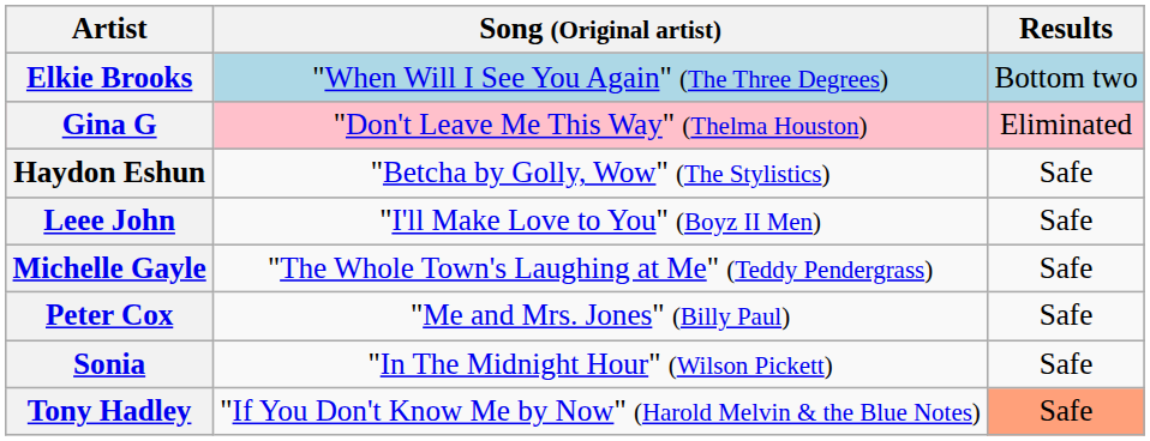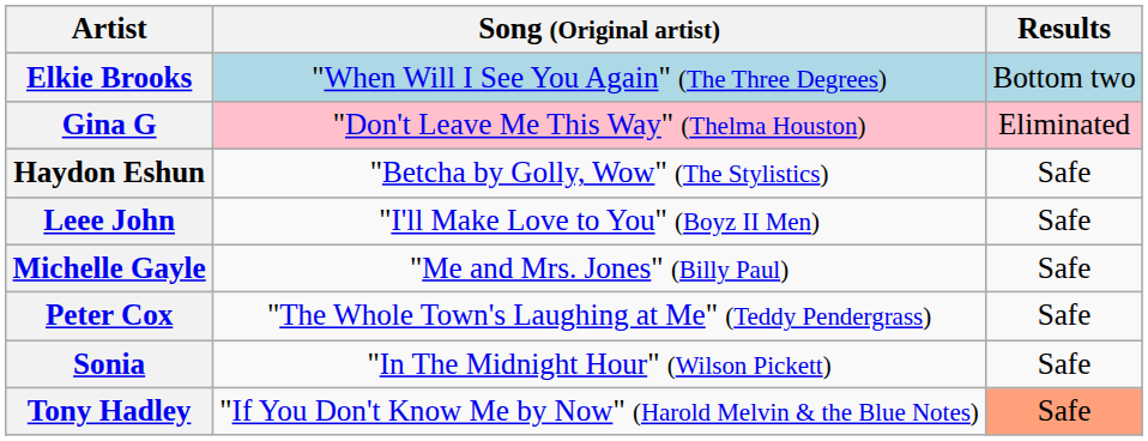 <table class="wikitable plainrowheaders" style="text-align:center;">
 <tr>
 <th scope="col">Artist</th>
 <th scope="col">Song <small>(Original artist)</small></th>
 <th scope="col">Results</th>
 </tr>
 <tr style="background:lightblue;">
 <th scope="row"><a href='#'>Elkie Brooks</a></th>
 <td>"<a href='#'>When Will I See You Again</a>" <small>(<a href='#'>The Three Degrees</a>)</small></td>
 <td>Bottom two</td>
 </tr>
 <tr style="background:pink;">
 <th scope="row"><a href='#'>Gina G</a></th>
 <td>"<a href='#'>Don't Leave Me This Way</a>" <small>(<a href='#'>Thelma Houston</a>)</small></td>
 <td>Eliminated</td>
 </tr>
 <tr>
 <th scope="row">Haydon Eshun</th>
 <td>"<a href='#'>Betcha by Golly, Wow</a>" <small>(<a href='#'>The Stylistics</a>)</small></td>
 <td>Safe</td>
 </tr>
 <tr>
 <th scope="row"><a href='#'>Leee John</a></th>
 <td>"<a href='#'>I'll Make Love to You</a>" <small>(<a href='#'>Boyz II Men</a>)</small></td>
 <td>Safe</td>
 </tr>
 <tr>
 <th scope="row"><a href='#'>Michelle Gayle</a></th>
-<td>"<a href='#'>The Whole Town's Laughing at Me</a>" <small>(<a href='#'>Teddy Pendergrass</a>)</small></td>
+<td>"<a href='#'>Me and Mrs. Jones</a>" <small>(<a href='#'>Billy Paul</a>)</small></td>
 <td>Safe</td>
 </tr>
 <tr>
 <th scope="row"><a href='#'>Peter Cox</a></th>
-<td>"<a href='#'>Me and Mrs. Jones</a>" <small>(<a href='#'>Billy Paul</a>)</small></td>
+<td>"<a href='#'>The Whole Town's Laughing at Me</a>" <small>(<a href='#'>Teddy Pendergrass</a>)</small></td>
 <td>Safe</td>
 </tr>
 <tr>
 <th scope="row"><a href='#'>Sonia</a></th>
 <td>"<a href='#'>In The Midnight Hour</a>" <small>(<a href='#'>Wilson Pickett</a>)</small></td>
 <td>Safe</td>
 </tr>
 <tr>
 <th scope="row"><a href='#'>Tony Hadley</a></th>
 <td>"<a href='#'>If You Don't Know Me by Now</a>" <small>(<a href='#'>Harold Melvin & the Blue Notes</a>)</small></td>
 <td style="background: lightsalmon;">Safe</td>
 </tr>
 </table>
